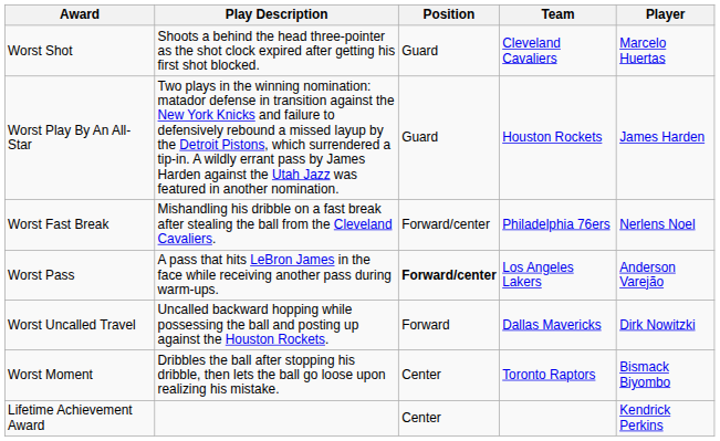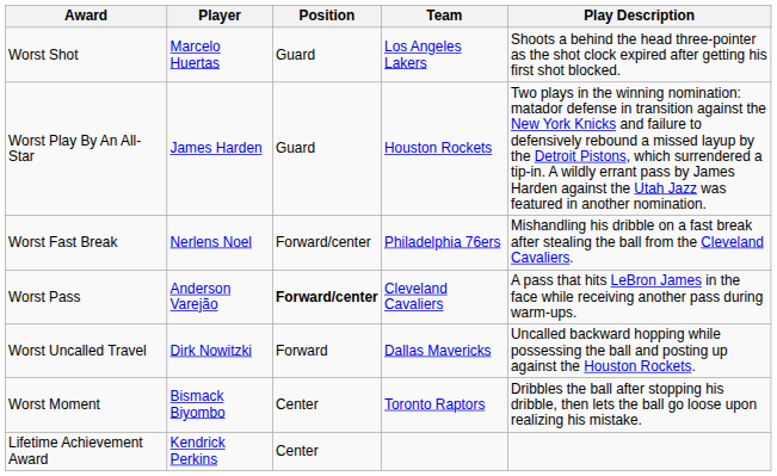 <table class="wikitable sortable" style="text-align:left">
 <tr>
 <th style="width:200px;">Award</th>
-<th style="width:350px;">Play Description</th>
+<th style="width:125px;">Player</th>
 <th style="width:20px;">Position</th>
 <th style="width:150px;">Team</th>
-<th style="width:125px;">Player</th>
+<th style="width:350px;">Play Description</th>
 </tr>
 <tr>
 <td>Worst Shot</td>
+<td><a href='#'>Marcelo Huertas</a></td>
+<td>Guard</td>
+<td><a href='#'>Los Angeles Lakers</a></td>
 <td>Shoots a behind the head three-pointer as the shot clock expired after getting his first shot blocked.</td>
-<td>Guard</td>
-<td><a href='#'>Cleveland Cavaliers</a></td>
-<td><a href='#'>Marcelo Huertas</a></td>
 </tr>
 <tr>
 <td>Worst Play By An All-Star</td>
-<td>Two plays in the winning nomination: matador defense in transition against the <a href='#'>New York Knicks</a> and failure to defensively rebound a missed layup by the <a href='#'>Detroit Pistons</a>, which surrendered a tip-in. A wildly errant pass by James Harden against the <a href='#'>Utah Jazz</a> was featured in another nomination.</td>
+<td><a href='#'>James Harden</a></td>
 <td>Guard</td>
 <td><a href='#'>Houston Rockets</a></td>
-<td><a href='#'>James Harden</a></td>
+<td>Two plays in the winning nomination: matador defense in transition against the <a href='#'>New York Knicks</a> and failure to defensively rebound a missed layup by the <a href='#'>Detroit Pistons</a>, which surrendered a tip-in. A wildly errant pass by James Harden against the <a href='#'>Utah Jazz</a> was featured in another nomination.</td>
 </tr>
 <tr>
 <td>Worst Fast Break</td>
-<td>Mishandling his dribble on a fast break after stealing the ball from the <a href='#'>Cleveland Cavaliers</a>.</td>
+<td><a href='#'>Nerlens Noel</a></td>
 <td>Forward/center</td>
 <td><a href='#'>Philadelphia 76ers</a></td>
-<td><a href='#'>Nerlens Noel</a></td>
+<td>Mishandling his dribble on a fast break after stealing the ball from the <a href='#'>Cleveland Cavaliers</a>.</td>
 </tr>
 <tr>
 <td>Worst Pass</td>
+<td><a href='#'>Anderson Varejão</a></td>
+<td><strong>Forward/center</strong></td>
+<td><a href='#'>Cleveland Cavaliers</a></td>
 <td>A pass that hits <a href='#'>LeBron James</a> in the face while receiving another pass during warm-ups.</td>
-<td><strong>Forward/center</strong></td>
-<td><a href='#'>Los Angeles Lakers</a></td>
-<td><a href='#'>Anderson Varejão</a></td>
 </tr>
 <tr>
 <td>Worst Uncalled Travel</td>
-<td>Uncalled backward hopping while possessing the ball and posting up against the <a href='#'>Houston Rockets</a>.</td>
+<td><a href='#'>Dirk Nowitzki</a></td>
 <td>Forward</td>
 <td><a href='#'>Dallas Mavericks</a></td>
-<td><a href='#'>Dirk Nowitzki</a></td>
+<td>Uncalled backward hopping while possessing the ball and posting up against the <a href='#'>Houston Rockets</a>.</td>
 </tr>
 <tr>
 <td>Worst Moment</td>
-<td>Dribbles the ball after stopping his dribble, then lets the ball go loose upon realizing his mistake.</td>
+<td><a href='#'>Bismack Biyombo</a></td>
 <td>Center</td>
 <td><a href='#'>Toronto Raptors</a></td>
-<td><a href='#'>Bismack Biyombo</a></td>
+<td>Dribbles the ball after stopping his dribble, then lets the ball go loose upon realizing his mistake.</td>
 </tr>
 <tr>
 <td>Lifetime Achievement Award</td>
-<td></td>
+<td><a href='#'>Kendrick Perkins</a></td>
 <td>Center</td>
 <td></td>
-<td><a href='#'>Kendrick Perkins</a></td>
+<td></td>
 </tr>
 </table>
